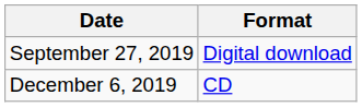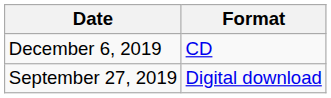 <table class="wikitable plainrowheaders">
 <tr>
 <th>Date</th>
 <th>Format</th>
 </tr>
 <tr>
+<td>December 6, 2019</td>
+<td><a href='#'>CD</a></td>
+</tr>
+<tr>
 <td>September 27, 2019</td>
 <td><a href='#'>Digital download</a></td>
 </tr>
-<tr>
-<td>December 6, 2019</td>
-<td><a href='#'>CD</a></td>
-</tr>
 </table>
